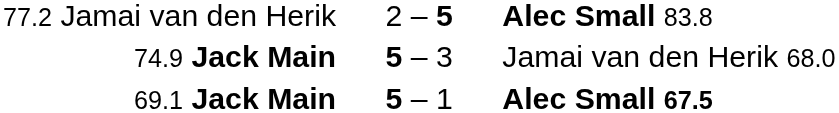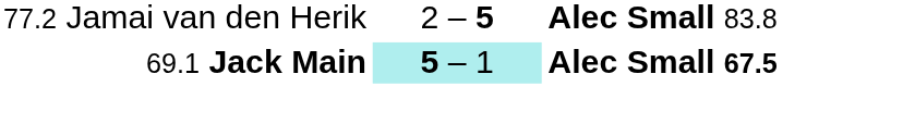 <table style="text-align:center">
 <tr>
 <th width=233></th>
 <th width=80></th>
 <th width=233></th>
 </tr>
 <tr>
 <td align=right><small>77.2</small> Jamai van den Herik </td>
 <td>2 – <strong>5</strong></td>
 <td align=left> <strong>Alec Small</strong> <small>83.8</small></td>
 </tr>
 <tr>
-<td align=right><small>74.9</small> <strong>Jack Main</strong> </td>
-<td><strong>5</strong> – 3</td>
-<td align=left> Jamai van den Herik <small>68.0</small></td>
-</tr>
-<tr>
 <td align=right><small>69.1</small> <strong>Jack Main</strong> </td>
-<td><strong>5</strong> – 1</td>
+<td style="background: paleturquoise;"><strong>5</strong> – 1</td>
 <td align=left><strong> Alec Small <small>67.5</small></strong></td>
 </tr>
 </table>
